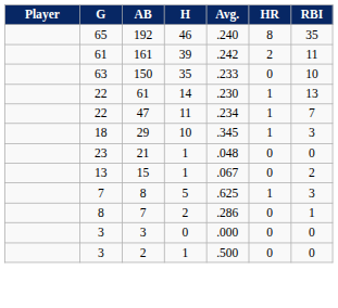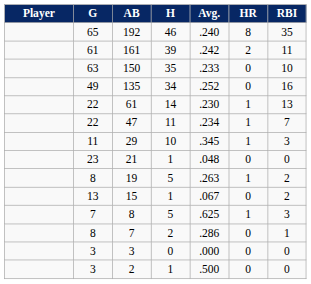 <table class="wikitable sortable">
 <tr>
 <th style="background:#072764;color:white;" width="16%">Player</th>
 <th style="background:#072764;color:white;" width="9%">G</th>
 <th style="background:#072764;color:white;" width="9%">AB</th>
 <th style="background:#072764;color:white;" width="9%">H</th>
 <th style="background:#072764;color:white;" width="9%">Avg.</th>
 <th style="background:#072764;color:white;" width="9%">HR</th>
 <th style="background:#072764;color:white;" width="9%">RBI</th>
 </tr>
 <tr align="center">
 <td></td>
 <td>65</td>
 <td>192</td>
 <td>46</td>
 <td>.240</td>
 <td>8</td>
 <td>35</td>
 </tr>
 <tr align="center">
 <td></td>
 <td>61</td>
 <td>161</td>
 <td>39</td>
 <td>.242</td>
 <td>2</td>
 <td>11</td>
 </tr>
 <tr align="center">
 <td></td>
 <td>63</td>
 <td>150</td>
 <td>35</td>
 <td>.233</td>
 <td>0</td>
 <td>10</td>
 </tr>
 <tr align="center">
 <td></td>
+<td>49</td>
+<td>135</td>
+<td>34</td>
+<td>.252</td>
+<td>0</td>
+<td>16</td>
+</tr>
+<tr align="center">
+<td></td>
 <td>22</td>
 <td>61</td>
 <td>14</td>
 <td>.230</td>
 <td>1</td>
 <td>13</td>
 </tr>
 <tr align="center">
 <td></td>
 <td>22</td>
 <td>47</td>
 <td>11</td>
 <td>.234</td>
 <td>1</td>
 <td>7</td>
 </tr>
 <tr align="center">
 <td></td>
-<td>18</td>
+<td>11</td>
 <td>29</td>
 <td>10</td>
 <td>.345</td>
 <td>1</td>
 <td>3</td>
 </tr>
 <tr align="center">
 <td></td>
 <td>23</td>
 <td>21</td>
 <td>1</td>
 <td>.048</td>
 <td>0</td>
 <td>0</td>
+</tr>
+<tr align="center">
+<td></td>
+<td>8</td>
+<td>19</td>
+<td>5</td>
+<td>.263</td>
+<td>1</td>
+<td>2</td>
 </tr>
 <tr align="center">
 <td></td>
 <td>13</td>
 <td>15</td>
 <td>1</td>
 <td>.067</td>
 <td>0</td>
 <td>2</td>
 </tr>
 <tr align="center">
 <td></td>
 <td>7</td>
 <td>8</td>
 <td>5</td>
 <td>.625</td>
 <td>1</td>
 <td>3</td>
 </tr>
 <tr align="center">
 <td></td>
 <td>8</td>
 <td>7</td>
 <td>2</td>
 <td>.286</td>
 <td>0</td>
 <td>1</td>
 </tr>
 <tr align="center">
 <td></td>
 <td>3</td>
 <td>3</td>
 <td>0</td>
 <td>.000</td>
 <td>0</td>
 <td>0</td>
 </tr>
 <tr align="center">
 <td></td>
 <td>3</td>
 <td>2</td>
 <td>1</td>
 <td>.500</td>
 <td>0</td>
 <td>0</td>
 </tr>
 </table>
